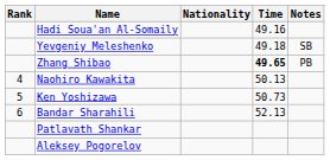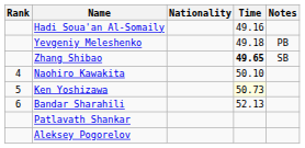 <table class="wikitable sortable" style="text-align:center">
 <tr>
 <th>Rank</th>
 <th>Name</th>
 <th>Nationality</th>
 <th>Time</th>
 <th>Notes</th>
 </tr>
 <tr>
 <td></td>
 <td align=left><a href='#'>Hadi Soua'an Al-Somaily</a></td>
 <td align=left></td>
 <td>49.16</td>
 <td></td>
 </tr>
 <tr>
 <td></td>
 <td align=left><a href='#'>Yevgeniy Meleshenko</a></td>
 <td align=left></td>
 <td>49.18</td>
-<td>SB</td>
+<td>PB</td>
 </tr>
 <tr>
 <td></td>
 <td align=left><a href='#'>Zhang Shibao</a></td>
 <td align=left></td>
 <td><strong>49.65</strong></td>
-<td>PB</td>
+<td>SB</td>
 </tr>
 <tr>
 <td>4</td>
 <td align=left><a href='#'>Naohiro Kawakita</a></td>
 <td align=left></td>
-<td>50.13</td>
+<td>50.10</td>
 <td></td>
 </tr>
 <tr>
 <td>5</td>
 <td align=left><a href='#'>Ken Yoshizawa</a></td>
 <td align=left></td>
-<td>50.73</td>
+<td style="background: lightyellow;">50.73</td>
 <td></td>
 </tr>
 <tr>
 <td>6</td>
 <td align=left><a href='#'>Bandar Sharahili</a></td>
 <td align=left></td>
 <td>52.13</td>
 <td></td>
 </tr>
 <tr>
 <td></td>
 <td align=left><a href='#'>Patlavath Shankar</a></td>
 <td align=left></td>
 <td></td>
 <td></td>
 </tr>
 <tr>
 <td></td>
 <td align=left><a href='#'>Aleksey Pogorelov</a></td>
 <td align=left></td>
 <td></td>
 <td></td>
 </tr>
 </table>
